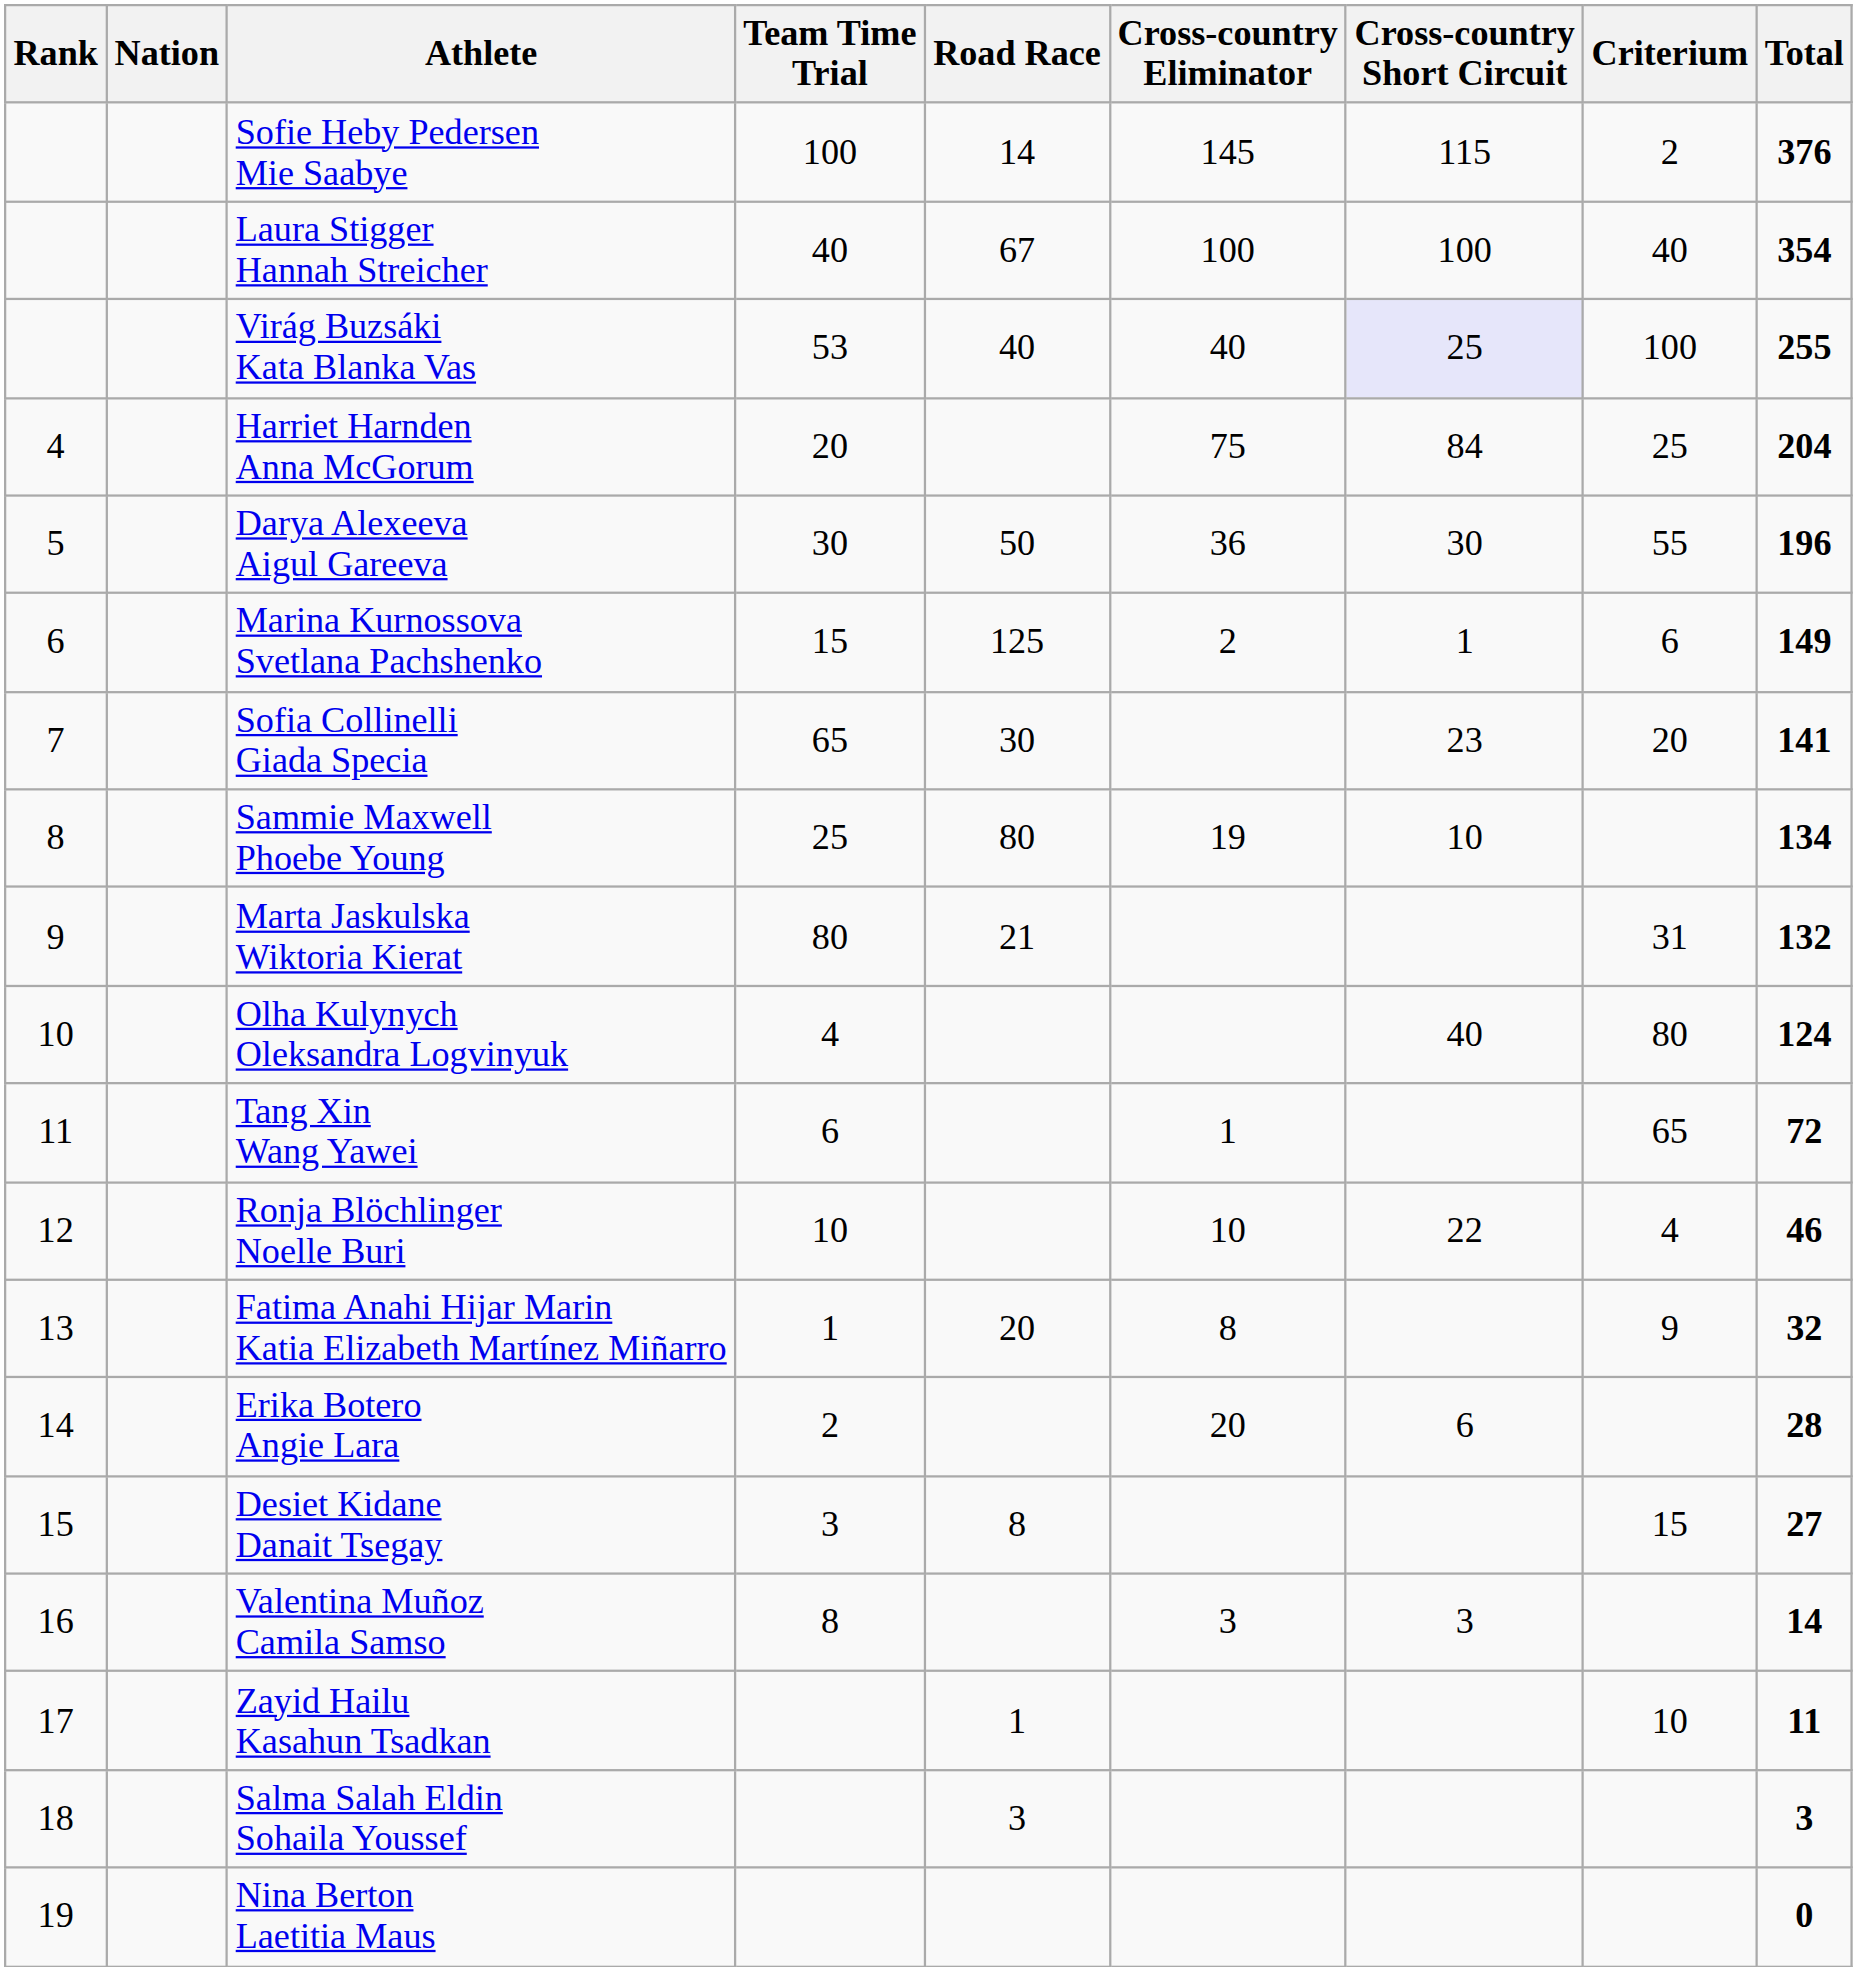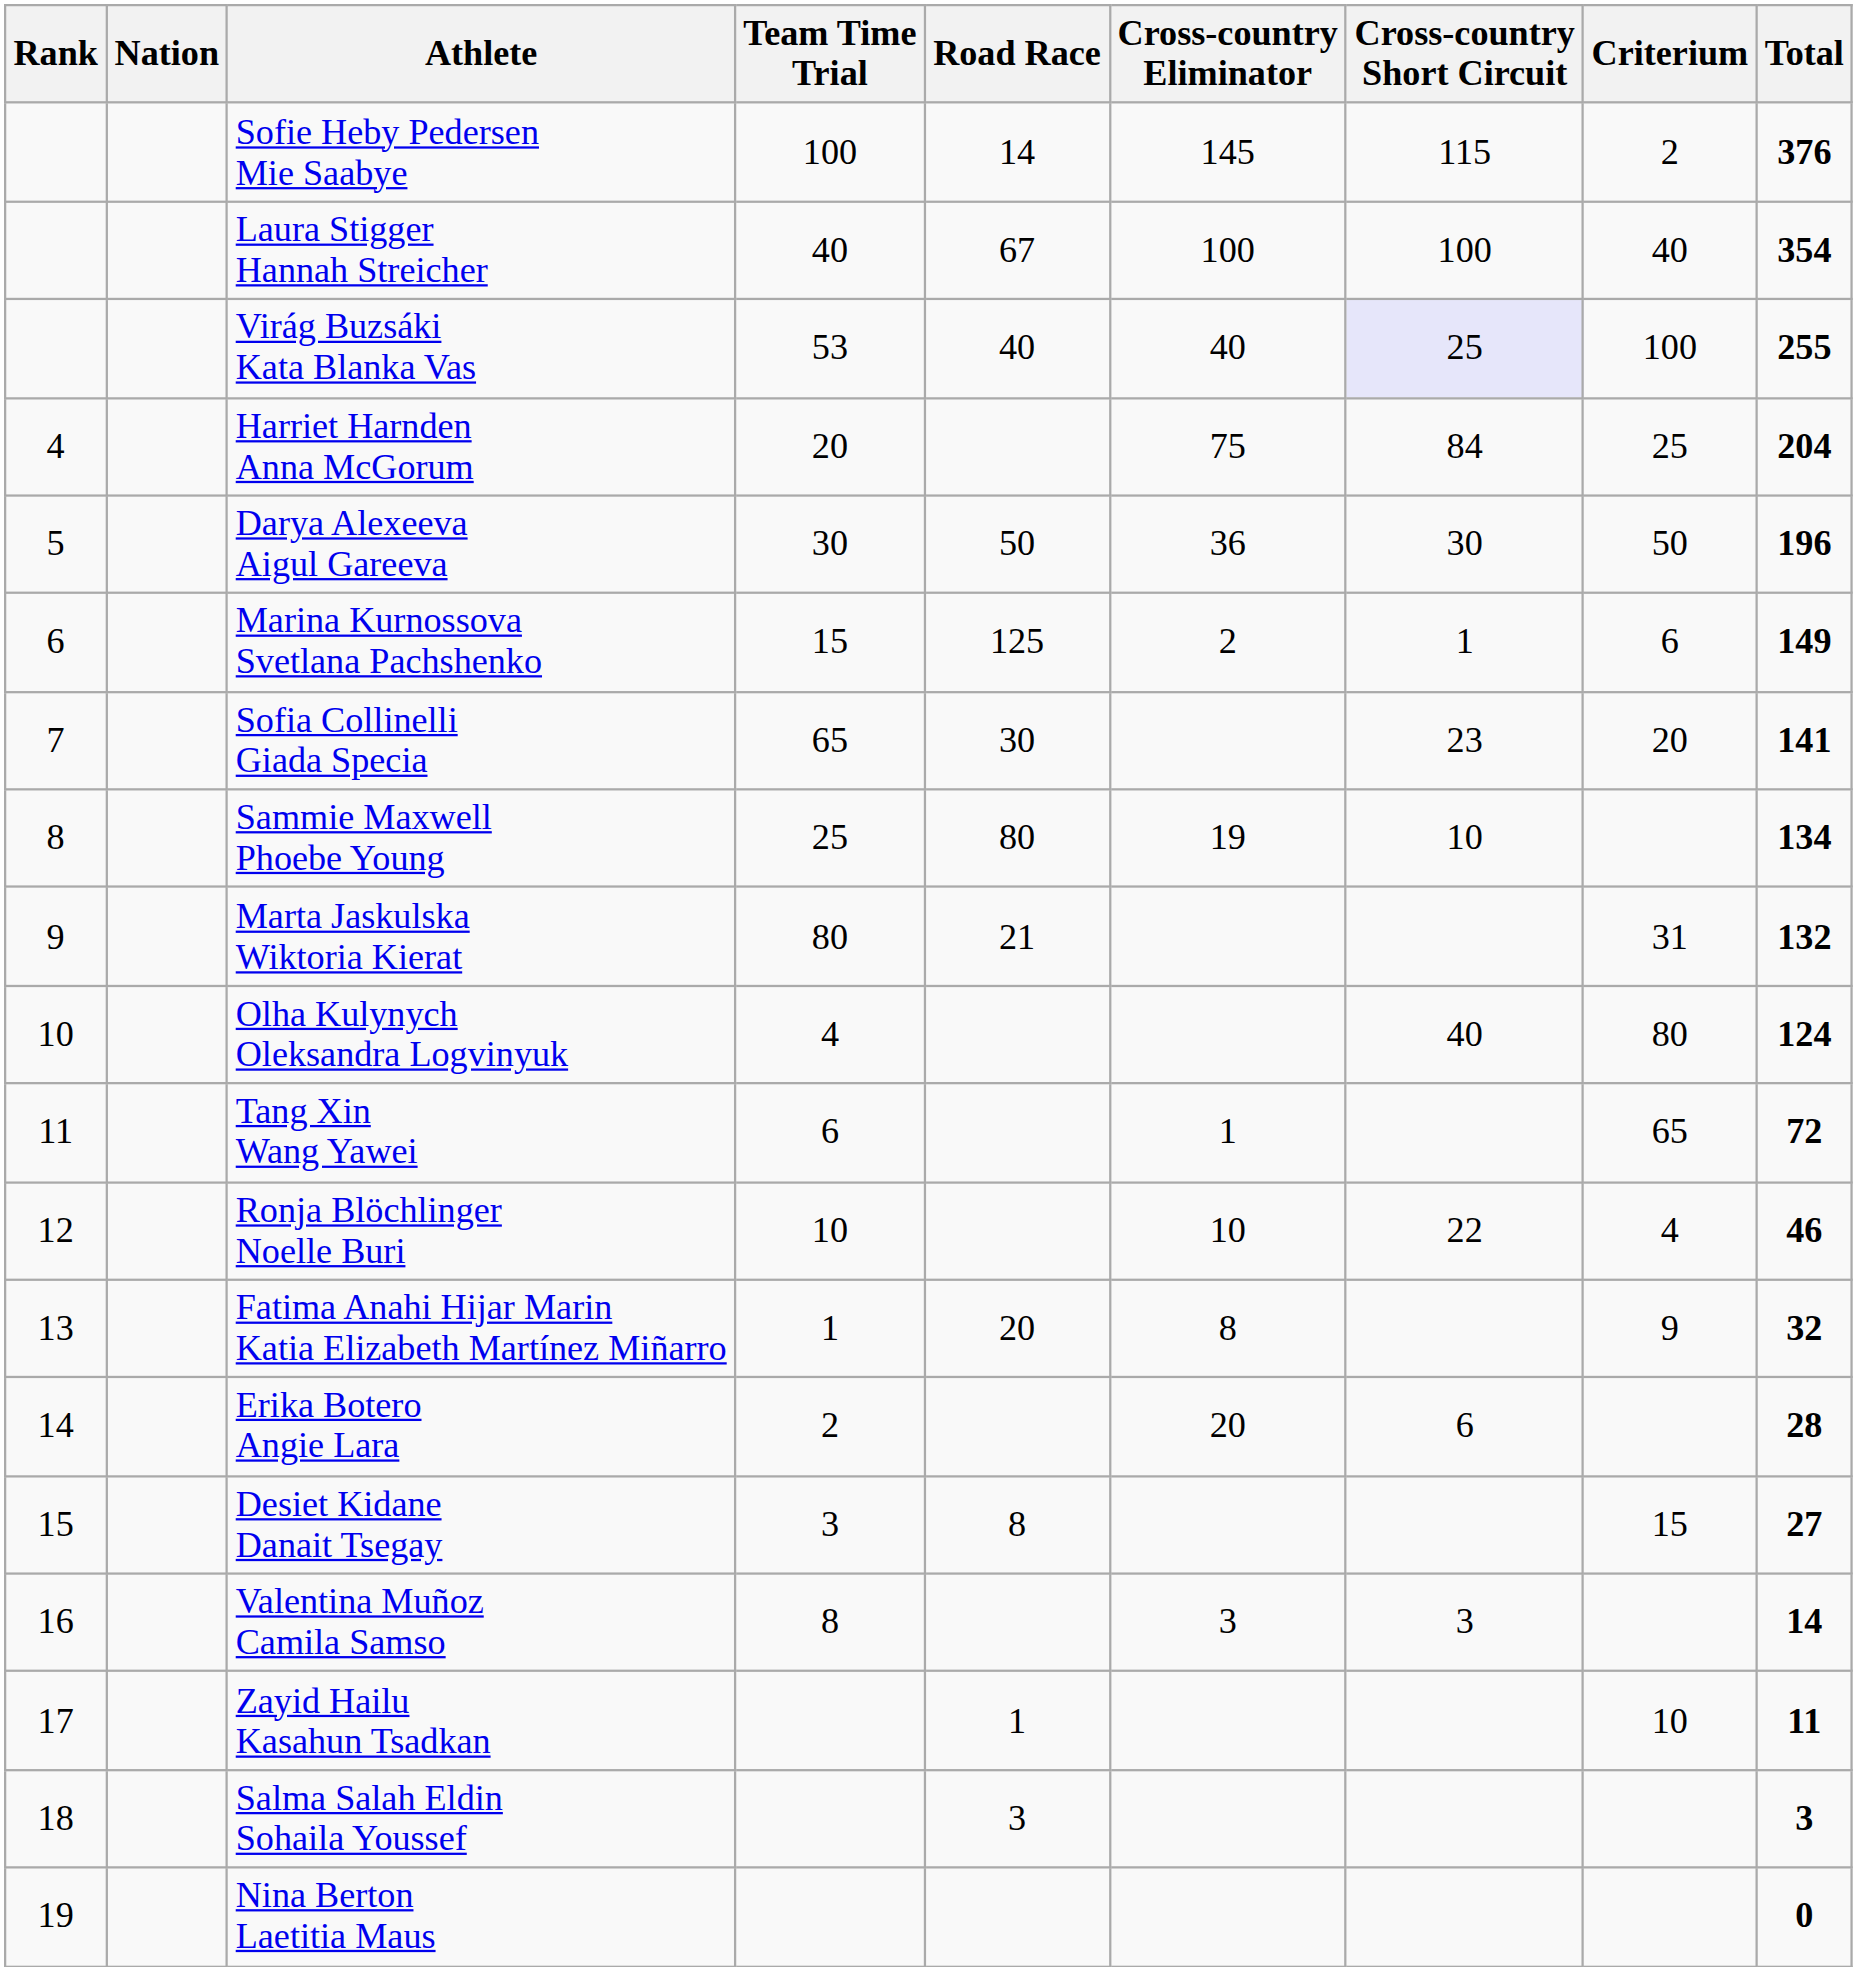 <table class="wikitable sortable" style="text-align:center">
 <tr>
 <th>Rank</th>
 <th>Nation</th>
 <th>Athlete</th>
 <th>Team Time <br>Trial</th>
 <th>Road Race</th>
 <th>Cross-country<br>Eliminator</th>
 <th>Cross-country<br>Short Circuit</th>
 <th>Criterium</th>
 <th>Total</th>
 </tr>
 <tr>
 <td></td>
 <td align=left></td>
 <td align=left><a href='#'>Sofie Heby Pedersen</a><br><a href='#'>Mie Saabye</a></td>
 <td>100</td>
 <td>14</td>
 <td>145</td>
 <td>115</td>
 <td>2</td>
 <td><strong>376</strong></td>
 </tr>
 <tr>
 <td></td>
 <td align=left></td>
 <td align=left><a href='#'>Laura Stigger</a><br><a href='#'>Hannah Streicher</a></td>
 <td>40</td>
 <td>67</td>
 <td>100</td>
 <td>100</td>
 <td>40</td>
 <td><strong>354</strong></td>
 </tr>
 <tr>
 <td></td>
 <td align=left></td>
 <td align=left><a href='#'>Virág Buzsáki</a><br><a href='#'>Kata Blanka Vas</a></td>
 <td>53</td>
 <td>40</td>
 <td>40</td>
 <td style="background: lavender;">25</td>
 <td>100</td>
 <td><strong>255</strong></td>
 </tr>
 <tr>
 <td>4</td>
 <td align=left></td>
 <td align=left><a href='#'>Harriet Harnden</a><br><a href='#'>Anna McGorum</a></td>
 <td>20</td>
 <td></td>
 <td>75</td>
 <td>84</td>
 <td>25</td>
 <td><strong>204</strong></td>
 </tr>
 <tr>
 <td>5</td>
 <td align=left></td>
 <td align=left><a href='#'>Darya Alexeeva</a><br><a href='#'>Aigul Gareeva</a></td>
 <td>30</td>
 <td>50</td>
 <td>36</td>
 <td>30</td>
-<td>55</td>
+<td>50</td>
 <td><strong>196</strong></td>
 </tr>
 <tr>
 <td>6</td>
 <td align=left></td>
 <td align=left><a href='#'>Marina Kurnossova</a><br><a href='#'>Svetlana Pachshenko</a></td>
 <td>15</td>
 <td>125</td>
 <td>2</td>
 <td>1</td>
 <td>6</td>
 <td><strong>149</strong></td>
 </tr>
 <tr>
 <td>7</td>
 <td align=left></td>
 <td align=left><a href='#'>Sofia Collinelli</a><br><a href='#'>Giada Specia</a></td>
 <td>65</td>
 <td>30</td>
 <td></td>
 <td>23</td>
 <td>20</td>
 <td><strong>141</strong></td>
 </tr>
 <tr>
 <td>8</td>
 <td align=left></td>
 <td align=left><a href='#'>Sammie Maxwell</a><br><a href='#'>Phoebe Young</a></td>
 <td>25</td>
 <td>80</td>
 <td>19</td>
 <td>10</td>
 <td></td>
 <td><strong>134</strong></td>
 </tr>
 <tr>
 <td>9</td>
 <td align=left></td>
 <td align=left><a href='#'>Marta Jaskulska</a><br><a href='#'>Wiktoria Kierat</a></td>
 <td>80</td>
 <td>21</td>
 <td></td>
 <td></td>
 <td>31</td>
 <td><strong>132</strong></td>
 </tr>
 <tr>
 <td>10</td>
 <td align=left></td>
 <td align=left><a href='#'>Olha Kulynych</a><br><a href='#'>Oleksandra Logvinyuk</a></td>
 <td>4</td>
 <td></td>
 <td></td>
 <td>40</td>
 <td>80</td>
 <td><strong>124</strong></td>
 </tr>
 <tr>
 <td>11</td>
 <td align=left></td>
 <td align=left><a href='#'>Tang Xin</a><br><a href='#'>Wang Yawei</a></td>
 <td>6</td>
 <td></td>
 <td>1</td>
 <td></td>
 <td>65</td>
 <td><strong>72</strong></td>
 </tr>
 <tr>
 <td>12</td>
 <td align=left></td>
 <td align=left><a href='#'>Ronja Blöchlinger</a><br><a href='#'>Noelle Buri</a></td>
 <td>10</td>
 <td></td>
 <td>10</td>
 <td>22</td>
 <td>4</td>
 <td><strong>46</strong></td>
 </tr>
 <tr>
 <td>13</td>
 <td align=left></td>
 <td align=left><a href='#'>Fatima Anahi Hijar Marin</a><br><a href='#'>Katia Elizabeth Martínez Miñarro</a></td>
 <td>1</td>
 <td>20</td>
 <td>8</td>
 <td></td>
 <td>9</td>
 <td><strong>32</strong></td>
 </tr>
 <tr>
 <td>14</td>
 <td align=left></td>
 <td align=left><a href='#'>Erika Botero</a><br><a href='#'>Angie Lara</a></td>
 <td>2</td>
 <td></td>
 <td>20</td>
 <td>6</td>
 <td></td>
 <td><strong>28</strong></td>
 </tr>
 <tr>
 <td>15</td>
 <td align=left></td>
 <td align=left><a href='#'>Desiet Kidane</a><br><a href='#'>Danait Tsegay</a></td>
 <td>3</td>
 <td>8</td>
 <td></td>
 <td></td>
 <td>15</td>
 <td><strong>27</strong></td>
 </tr>
 <tr>
 <td>16</td>
 <td align=left></td>
 <td align=left><a href='#'>Valentina Muñoz</a><br><a href='#'>Camila Samso</a></td>
 <td>8</td>
 <td></td>
 <td>3</td>
 <td>3</td>
 <td></td>
 <td><strong>14</strong></td>
 </tr>
 <tr>
 <td>17</td>
 <td align=left></td>
 <td align=left><a href='#'>Zayid Hailu</a><br><a href='#'>Kasahun Tsadkan</a></td>
 <td></td>
 <td>1</td>
 <td></td>
 <td></td>
 <td>10</td>
 <td><strong>11</strong></td>
 </tr>
 <tr>
 <td>18</td>
 <td align=left></td>
 <td align=left><a href='#'>Salma Salah Eldin</a><br><a href='#'>Sohaila Youssef</a></td>
 <td></td>
 <td>3</td>
 <td></td>
 <td></td>
 <td></td>
 <td><strong>3</strong></td>
 </tr>
 <tr>
 <td>19</td>
 <td align=left></td>
 <td align=left><a href='#'>Nina Berton</a><br><a href='#'>Laetitia Maus</a></td>
 <td></td>
 <td></td>
 <td></td>
 <td></td>
 <td></td>
 <td><strong>0</strong></td>
 </tr>
 </table>
